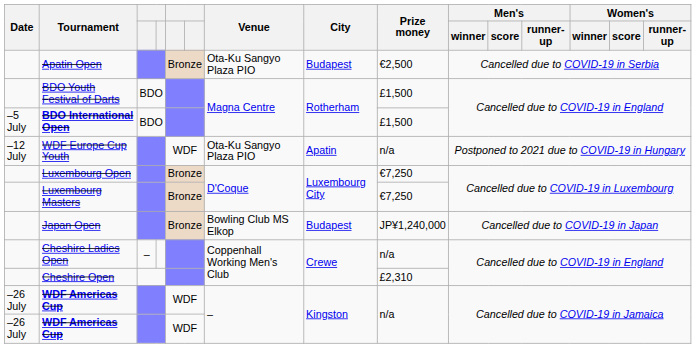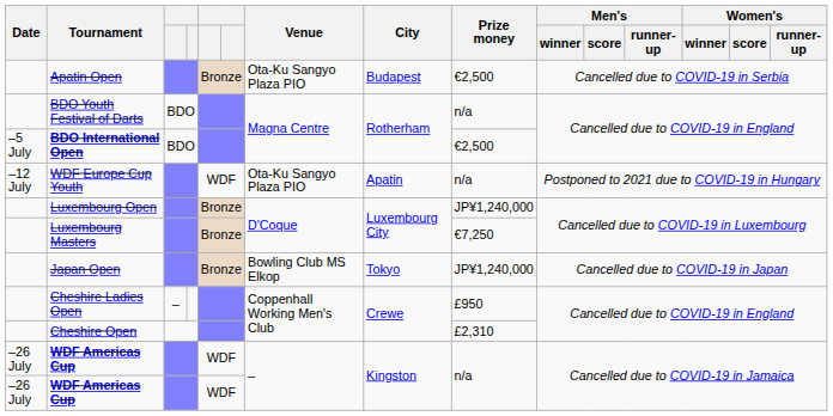 <table class="wikitable sortable" style="font-size: 85%">
 <tr>
 <th rowspan="2">Date</th>
 <th rowspan="2">Tournament</th>
 <th colspan="2"></th>
 <th colspan="2"></th>
 <th rowspan="2">Venue</th>
 <th rowspan="2">City</th>
 <th rowspan="2" class=unsortable>Prize<br>money</th>
 <th colspan="3">Men's</th>
 <th colspan="3">Women's</th>
 </tr>
 <tr>
 <th></th>
 <th></th>
 <th></th>
 <th></th>
 <th>winner</th>
 <th>score</th>
 <th>runner-up</th>
 <th>winner</th>
 <th>score</th>
 <th>runner-up</th>
 </tr>
 <tr>
 <td></td>
 <td><s><a href='#'>Apatin Open</a></s></td>
 <td colspan=2 style="background:#8080ff"></td>
 <td colspan=2 bgcolor="ecd9c6" align="center">Bronze</td>
 <td>Ota-Ku Sangyo Plaza PIO</td>
 <td> <a href='#'>Budapest</a></td>
 <td>€2,500</td>
 <td rowspan=1 colspan=6 align=center><em>Cancelled due to <a href='#'>COVID-19 in Serbia</a></em></td>
 </tr>
 <tr>
 <td></td>
 <td><s><a href='#'>BDO Youth Festival of Darts</a></s></td>
 <td colspan=2 align="center">BDO</td>
 <td colspan=2 style="background:#8080ff"></td>
 <td rowspan=2><a href='#'>Magna Centre</a></td>
 <td rowspan=2> <a href='#'>Rotherham</a></td>
-<td>£1,500</td>
+<td>n/a</td>
 <td rowspan=2 colspan=6 align=center><em>Cancelled due to <a href='#'>COVID-19 in England</a></em></td>
 </tr>
 <tr>
 <td>–5 July</td>
 <td><s><strong><a href='#'>BDO International Open</a></strong></s></td>
 <td colspan=2 align="center">BDO</td>
 <td colspan=2 style="background:#8080ff"></td>
-<td>£1,500</td>
+<td>€2,500</td>
 </tr>
 <tr>
 <td>–12 July</td>
 <td><s><a href='#'>WDF Europe Cup Youth</a></s> <strong></strong></td>
 <td colspan=2 style="background:#8080ff"></td>
 <td colspan=2 align="center">WDF</td>
 <td>Ota-Ku Sangyo Plaza PIO</td>
 <td> <a href='#'>Apatin</a></td>
 <td>n/a</td>
 <td rowspan=1 colspan=6 align=center><em>Postponed to 2021 due to <a href='#'>COVID-19 in Hungary</a></em></td>
 </tr>
 <tr>
 <td></td>
 <td><s><a href='#'>Luxembourg Open</a></s></td>
 <td colspan=2 style="background:#8080ff"></td>
 <td colspan=2 bgcolor="ecd9c6" align="center">Bronze</td>
 <td rowspan=2><a href='#'>D'Coque</a></td>
 <td rowspan=2> <a href='#'>Luxembourg City</a></td>
-<td>€7,250</td>
+<td>JP¥1,240,000</td>
 <td rowspan=2 colspan=6 align=center><em>Cancelled due to <a href='#'>COVID-19 in Luxembourg</a></em></td>
 </tr>
 <tr>
 <td></td>
 <td><s><a href='#'>Luxembourg Masters</a></s></td>
 <td colspan=2 style="background:#8080ff"></td>
 <td colspan=2 bgcolor="ecd9c6" align="center">Bronze</td>
 <td>€7,250</td>
 </tr>
 <tr>
 <td></td>
 <td><s><a href='#'>Japan Open</a></s></td>
 <td colspan=2 style="background:#8080ff"></td>
 <td colspan=2 bgcolor="ecd9c6" align="center">Bronze</td>
 <td>Bowling Club MS Elkop</td>
-<td> <a href='#'>Budapest</a></td>
+<td> <a href='#'>Tokyo</a></td>
 <td>JP¥1,240,000</td>
 <td rowspan=1 colspan=6 align=center><em>Cancelled due to <a href='#'>COVID-19 in Japan</a></em></td>
 </tr>
 <tr>
 <td></td>
 <td><s><a href='#'>Cheshire Ladies Open</a></s></td>
 <td align="center">–</td>
 <td align="center"></td>
 <td colspan=2 style="background:#8080ff"></td>
 <td rowspan=2>Coppenhall Working Men's Club</td>
 <td rowspan=2> <a href='#'>Crewe</a></td>
-<td>n/a</td>
+<td>£950</td>
 <td rowspan=2 colspan=6 align=center><em>Cancelled due to <a href='#'>COVID-19 in England</a></em></td>
 </tr>
 <tr>
 <td></td>
 <td><s><a href='#'>Cheshire Open</a></s></td>
 <td colspan=2 align="center"></td>
 <td colspan=2 style="background:#8080ff"></td>
 <td>£2,310</td>
 </tr>
 <tr>
 <td>–26 July</td>
 <td><s><strong><a href='#'>WDF Americas Cup</a></strong></s> <strong></strong></td>
 <td colspan=2 style="background:#8080ff"></td>
 <td colspan=2 align="center">WDF</td>
 <td rowspan=2>–</td>
 <td rowspan=2> <a href='#'>Kingston</a></td>
 <td rowspan=2>n/a</td>
 <td rowspan=2 colspan=6 align=center><em>Cancelled due to <a href='#'>COVID-19 in Jamaica</a></em></td>
 </tr>
 <tr>
 <td>–26 July</td>
 <td><s><strong><a href='#'>WDF Americas Cup</a></strong></s> <strong></strong></td>
 <td colspan=2 style="background:#8080ff"></td>
 <td colspan=2 align="center">WDF</td>
 </tr>
 </table>
